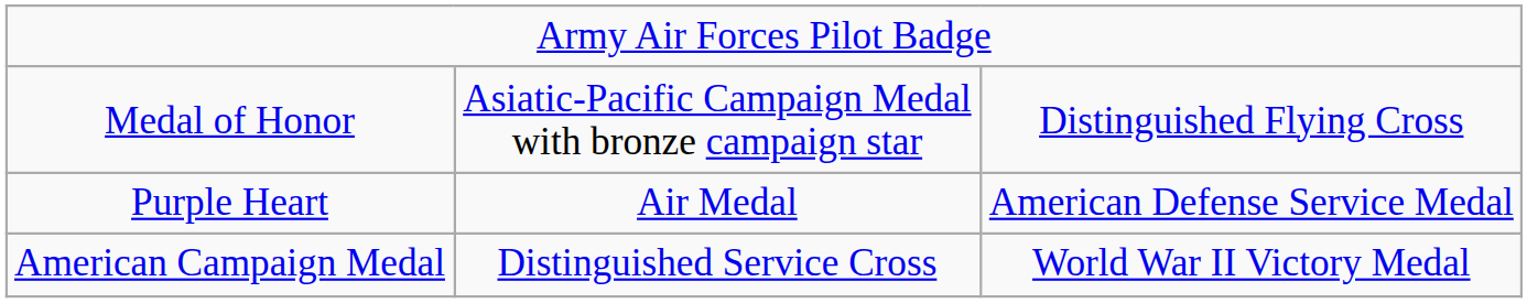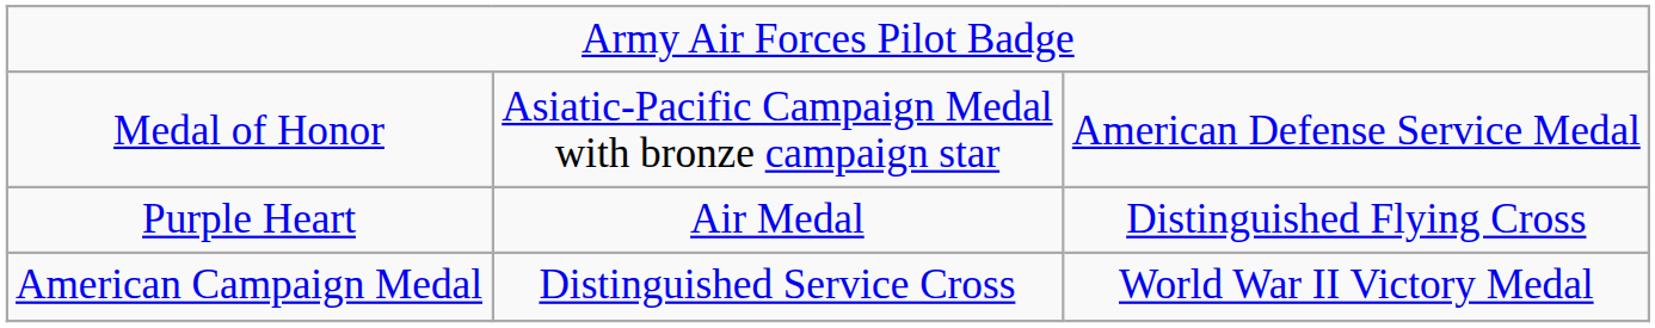 <table class="wikitable" style="margin:1em auto; text-align:center;">
 <tr>
 <td colspan="3"><a href='#'>Army Air Forces Pilot Badge</a></td>
 </tr>
 <tr>
 <td><a href='#'>Medal of Honor</a></td>
 <td><a href='#'>Asiatic-Pacific Campaign Medal</a><br>with bronze <a href='#'>campaign star</a></td>
-<td><a href='#'>Distinguished Flying Cross</a></td>
+<td><a href='#'>American Defense Service Medal</a></td>
 </tr>
 <tr>
 <td><a href='#'>Purple Heart</a></td>
 <td><a href='#'>Air Medal</a></td>
-<td><a href='#'>American Defense Service Medal</a></td>
+<td><a href='#'>Distinguished Flying Cross</a></td>
 </tr>
 <tr>
 <td><a href='#'>American Campaign Medal</a></td>
 <td><a href='#'>Distinguished Service Cross</a></td>
 <td><a href='#'>World War II Victory Medal</a></td>
 </tr>
 </table>
